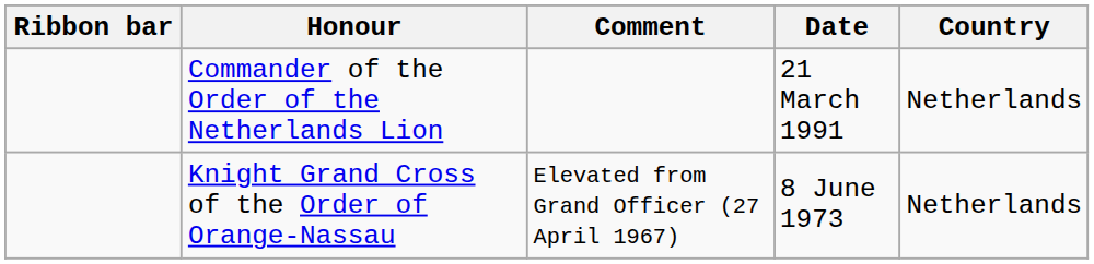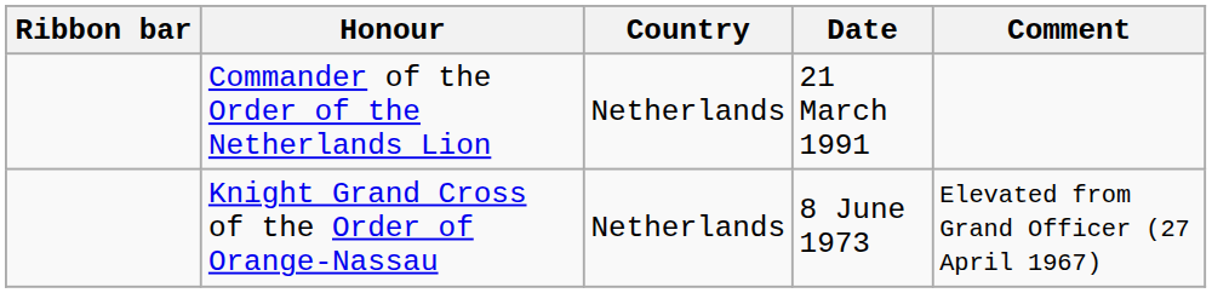 <table class="wikitable" style="width:60%;">
 <tr>
 <th style="width:80px;">Ribbon bar</th>
 <th>Honour</th>
+<th>Country</th>
+<th>Date</th>
 <th>Comment</th>
-<th>Date</th>
-<th>Country</th>
 </tr>
 <tr>
 <td></td>
 <td><a href='#'>Commander</a> of the <a href='#'>Order of the Netherlands Lion</a></td>
+<td>Netherlands</td>
+<td>21 March 1991</td>
 <td></td>
-<td>21 March 1991</td>
-<td>Netherlands</td>
 </tr>
 <tr>
 <td></td>
 <td><a href='#'>Knight Grand Cross</a> of the <a href='#'>Order of Orange-Nassau</a></td>
+<td>Netherlands</td>
+<td>8 June 1973</td>
 <td><small>Elevated from Grand Officer (27 April 1967)</small></td>
-<td>8 June 1973</td>
-<td>Netherlands</td>
 </tr>
 </table>
